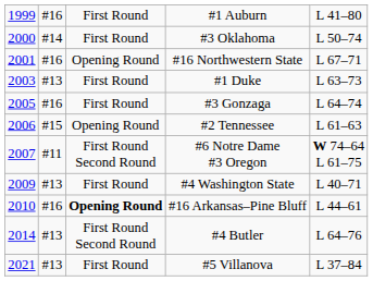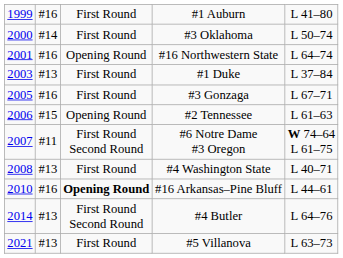 <table class="wikitable">
 <tr align="center">
 <td><a href='#'>1999</a></td>
 <td>#16</td>
 <td>First Round</td>
 <td>#1 Auburn</td>
 <td>L 41–80</td>
 </tr>
 <tr align="center">
 <td><a href='#'>2000</a></td>
 <td>#14</td>
 <td>First Round</td>
 <td>#3 Oklahoma</td>
 <td>L 50–74</td>
 </tr>
 <tr align="center">
 <td><a href='#'>2001</a></td>
 <td>#16</td>
 <td>Opening Round</td>
 <td>#16 Northwestern State</td>
-<td>L 67–71</td>
+<td>L 64–74</td>
 </tr>
 <tr align="center">
 <td><a href='#'>2003</a></td>
 <td>#13</td>
 <td>First Round</td>
 <td>#1 Duke</td>
-<td>L 63–73</td>
+<td>L 37–84</td>
 </tr>
 <tr align="center">
 <td><a href='#'>2005</a></td>
 <td>#16</td>
 <td>First Round</td>
 <td>#3 Gonzaga</td>
-<td>L 64–74</td>
+<td>L 67–71</td>
 </tr>
 <tr align="center">
 <td><a href='#'>2006</a></td>
 <td>#15</td>
 <td>Opening Round</td>
 <td>#2 Tennessee</td>
 <td>L 61–63</td>
 </tr>
 <tr align="center">
 <td><a href='#'>2007</a></td>
 <td>#11</td>
 <td>First Round<br>Second Round</td>
 <td>#6 Notre Dame<br>#3 Oregon</td>
 <td><strong>W</strong> 74–64<br>L 61–75</td>
 </tr>
 <tr align="center">
-<td><a href='#'>2009</a></td>
+<td><a href='#'>2008</a></td>
 <td>#13</td>
 <td>First Round</td>
 <td>#4 Washington State</td>
 <td>L 40–71</td>
 </tr>
 <tr align="center">
 <td><a href='#'>2010</a></td>
 <td>#16</td>
 <td><strong>Opening Round</strong></td>
 <td>#16 Arkansas–Pine Bluff</td>
 <td>L 44–61</td>
 </tr>
 <tr align="center">
 <td><a href='#'>2014</a></td>
 <td>#13</td>
 <td>First Round<br>Second Round</td>
 <td>#4 Butler</td>
 <td>L 64–76</td>
 </tr>
 <tr align="center">
 <td><a href='#'>2021</a></td>
 <td>#13</td>
 <td>First Round</td>
 <td>#5 Villanova</td>
-<td>L 37–84</td>
+<td>L 63–73</td>
 </tr>
 </table>
